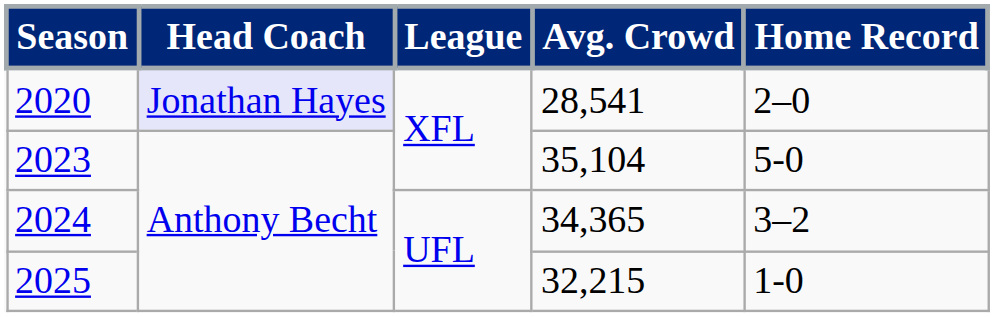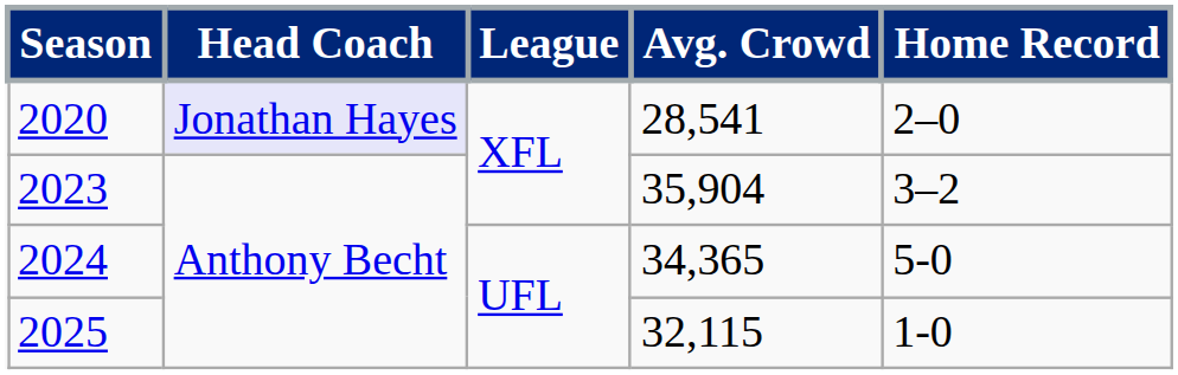 <table class="wikitable">
 <tr>
 <th style="background:#002677; color:white; border: 2px solid #A2AAAD">Season</th>
 <th style="background:#002677; color:white; border: 2px solid #A2AAAD;">Head Coach</th>
 <th style="background:#002677; color:white; border: 2px solid #A2AAAD;">League</th>
 <th style="background:#002677; color:white; border: 2px solid #A2AAAD;">Avg. Crowd</th>
 <th style="background:#002677; color:white; border: 2px solid #A2AAAD;">Home Record</th>
 </tr>
 <tr>
 <td><a href='#'>2020</a></td>
 <td style="background: lavender;"><a href='#'>Jonathan Hayes</a></td>
 <td rowspan=2><a href='#'>XFL</a></td>
 <td>28,541</td>
 <td>2–0</td>
 </tr>
 <tr>
 <td><a href='#'>2023</a></td>
 <td rowspan=3><a href='#'>Anthony Becht</a></td>
-<td>35,104</td>
-<td>5-0</td>
+<td>35,904</td>
+<td>3–2</td>
 </tr>
 <tr>
 <td><a href='#'>2024</a></td>
 <td rowspan=2><a href='#'>UFL</a></td>
 <td>34,365</td>
-<td>3–2</td>
+<td>5-0</td>
 </tr>
 <tr>
 <td><a href='#'>2025</a></td>
-<td>32,215</td>
+<td>32,115</td>
 <td>1-0</td>
 </tr>
 </table>
